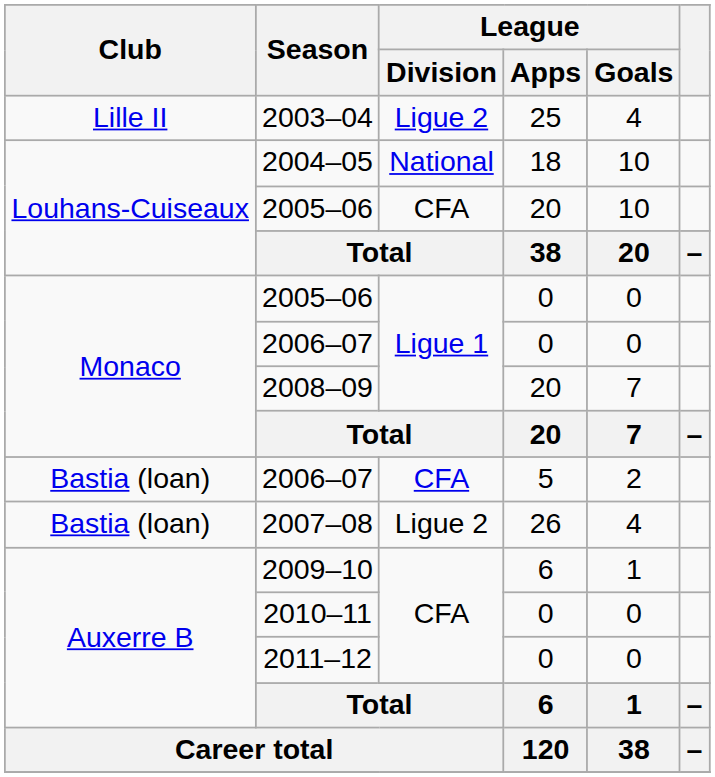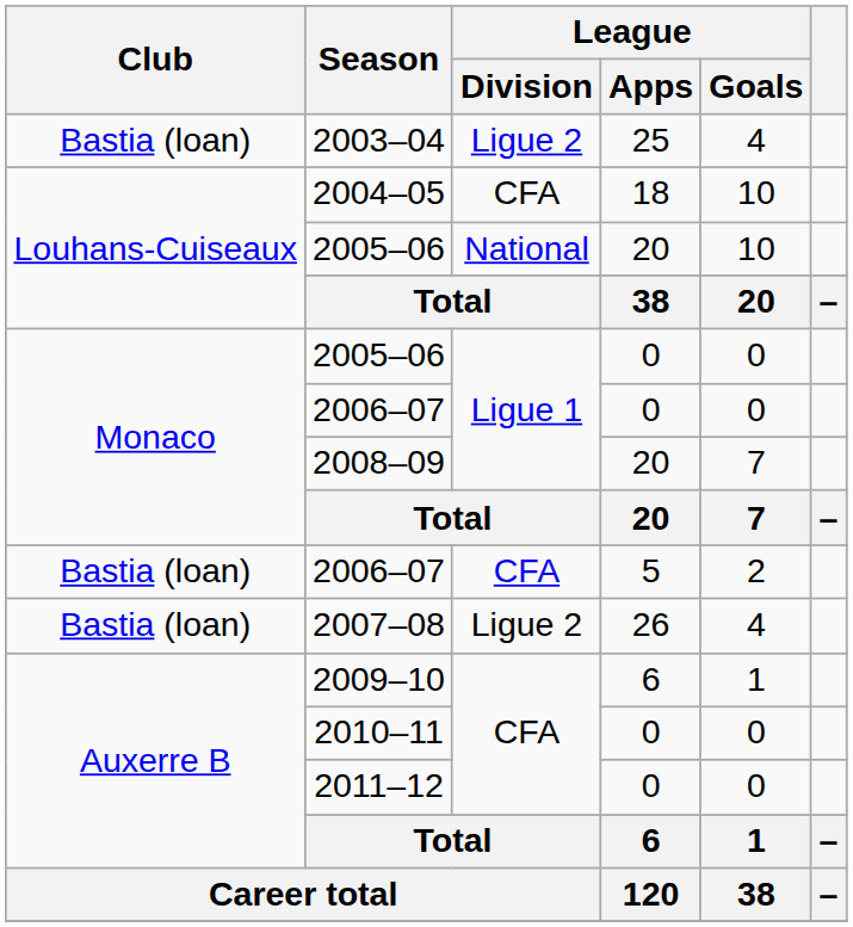 <table class="wikitable" style="text-align: center">
 <tr>
 <th rowspan="2">Club</th>
 <th rowspan="2">Season</th>
 <th colspan="3">League</th>
 <th rowspan="2"></th>
 </tr>
 <tr>
 <th>Division</th>
 <th>Apps</th>
 <th>Goals</th>
 </tr>
 <tr>
-<td><a href='#'>Lille II</a></td>
+<td><a href='#'>Bastia</a> (loan)</td>
 <td>2003–04</td>
 <td><a href='#'>Ligue 2</a></td>
 <td>25</td>
 <td>4</td>
 <td></td>
 </tr>
 <tr>
 <td rowspan="3"><a href='#'>Louhans-Cuiseaux</a></td>
 <td>2004–05</td>
-<td><a href='#'>National</a></td>
+<td>CFA</td>
 <td>18</td>
 <td>10</td>
 <td></td>
 </tr>
 <tr>
 <td>2005–06</td>
-<td>CFA</td>
+<td><a href='#'>National</a></td>
 <td>20</td>
 <td>10</td>
 <td></td>
 </tr>
 <tr>
 <th colspan="2">Total</th>
 <th>38</th>
 <th>20</th>
 <th>–</th>
 </tr>
 <tr>
 <td rowspan="4"><a href='#'>Monaco</a></td>
 <td>2005–06</td>
 <td rowspan="3"><a href='#'>Ligue 1</a></td>
 <td>0</td>
 <td>0</td>
 <td></td>
 </tr>
 <tr>
 <td>2006–07</td>
 <td>0</td>
 <td>0</td>
 <td></td>
 </tr>
 <tr>
 <td>2008–09</td>
 <td>20</td>
 <td>7</td>
 <td></td>
 </tr>
 <tr>
 <th colspan="2">Total</th>
 <th>20</th>
 <th>7</th>
 <th>–</th>
 </tr>
 <tr>
 <td><a href='#'>Bastia</a> (loan)</td>
 <td>2006–07</td>
 <td><a href='#'>CFA</a></td>
 <td>5</td>
 <td>2</td>
 <td></td>
 </tr>
 <tr>
 <td><a href='#'>Bastia</a> (loan)</td>
 <td>2007–08</td>
 <td>Ligue 2</td>
 <td>26</td>
 <td>4</td>
 <td></td>
 </tr>
 <tr>
 <td rowspan="4"><a href='#'>Auxerre B</a></td>
 <td>2009–10</td>
 <td rowspan="3">CFA</td>
 <td>6</td>
 <td>1</td>
 <td></td>
 </tr>
 <tr>
 <td>2010–11</td>
 <td>0</td>
 <td>0</td>
 <td></td>
 </tr>
 <tr>
 <td>2011–12</td>
 <td>0</td>
 <td>0</td>
 <td></td>
 </tr>
 <tr>
 <th colspan="2">Total</th>
 <th>6</th>
 <th>1</th>
 <th>–</th>
 </tr>
 <tr>
 <th colspan="3">Career total</th>
 <th>120</th>
 <th>38</th>
 <th>–</th>
 </tr>
 <tr>
 </tr>
 </table>
